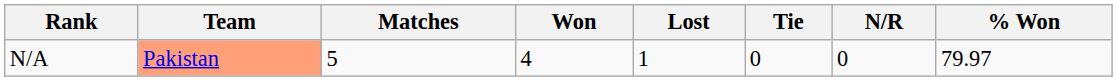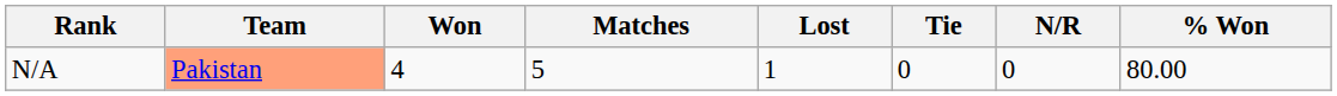 <table class="wikitable" width=50%>
 <tr>
 <th>Rank</th>
 <th>Team</th>
+<th>Won</th>
 <th>Matches</th>
-<th>Won</th>
 <th>Lost</th>
 <th>Tie</th>
 <th>N/R</th>
 <th>% Won</th>
 </tr>
 <tr>
 <td>N/A</td>
 <td style="background: lightsalmon;"> <a href='#'>Pakistan</a></td>
+<td>4</td>
 <td>5</td>
-<td>4</td>
 <td>1</td>
 <td>0</td>
 <td>0</td>
-<td>79.97</td>
+<td>80.00</td>
 </tr>
 </table>
